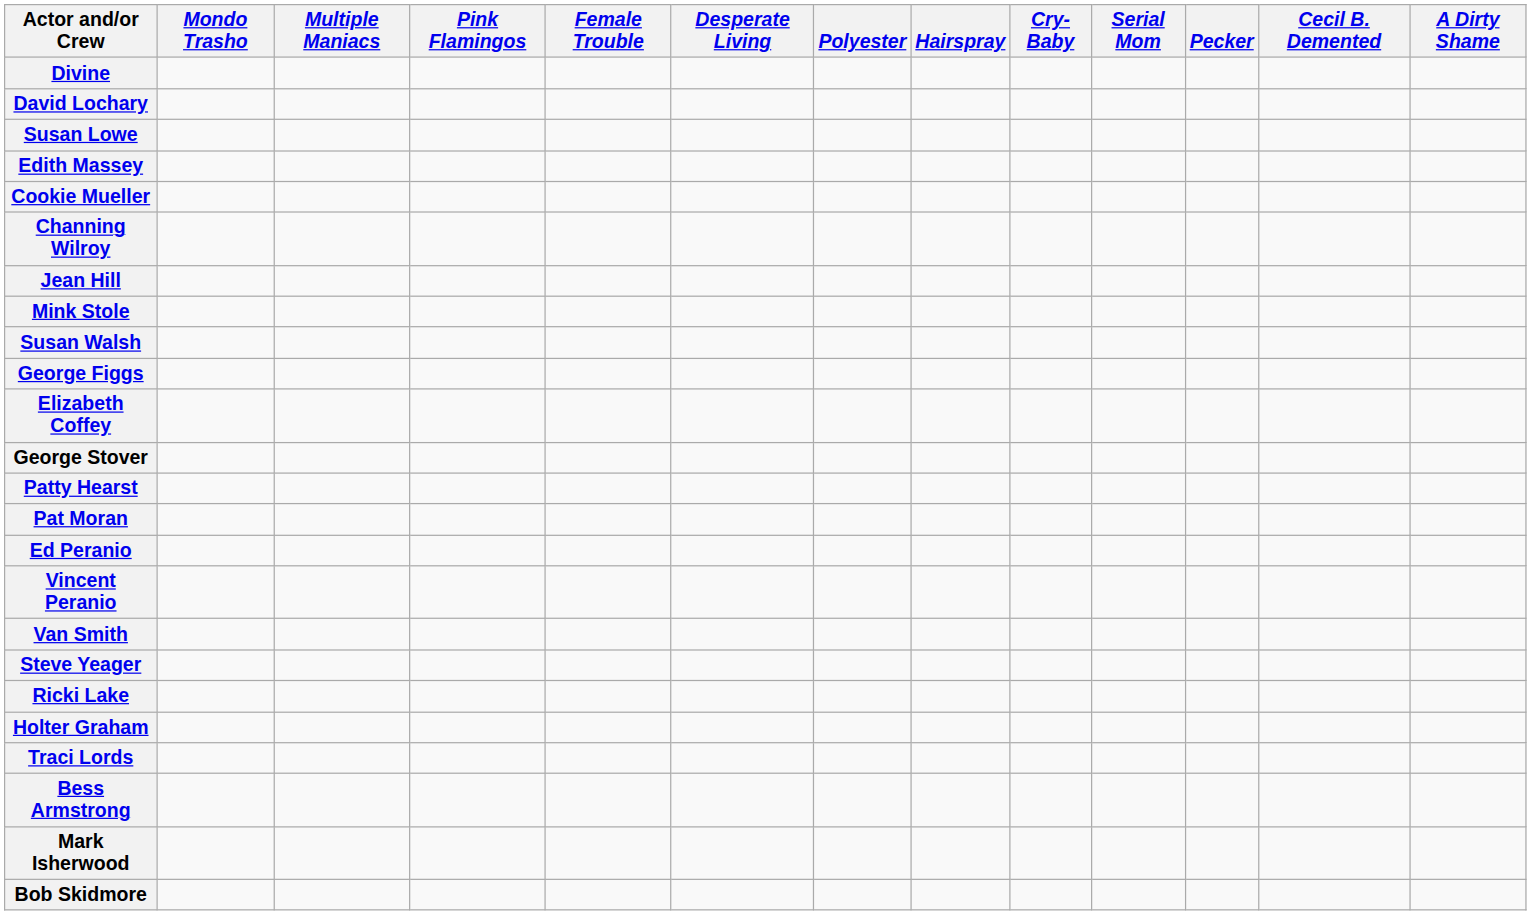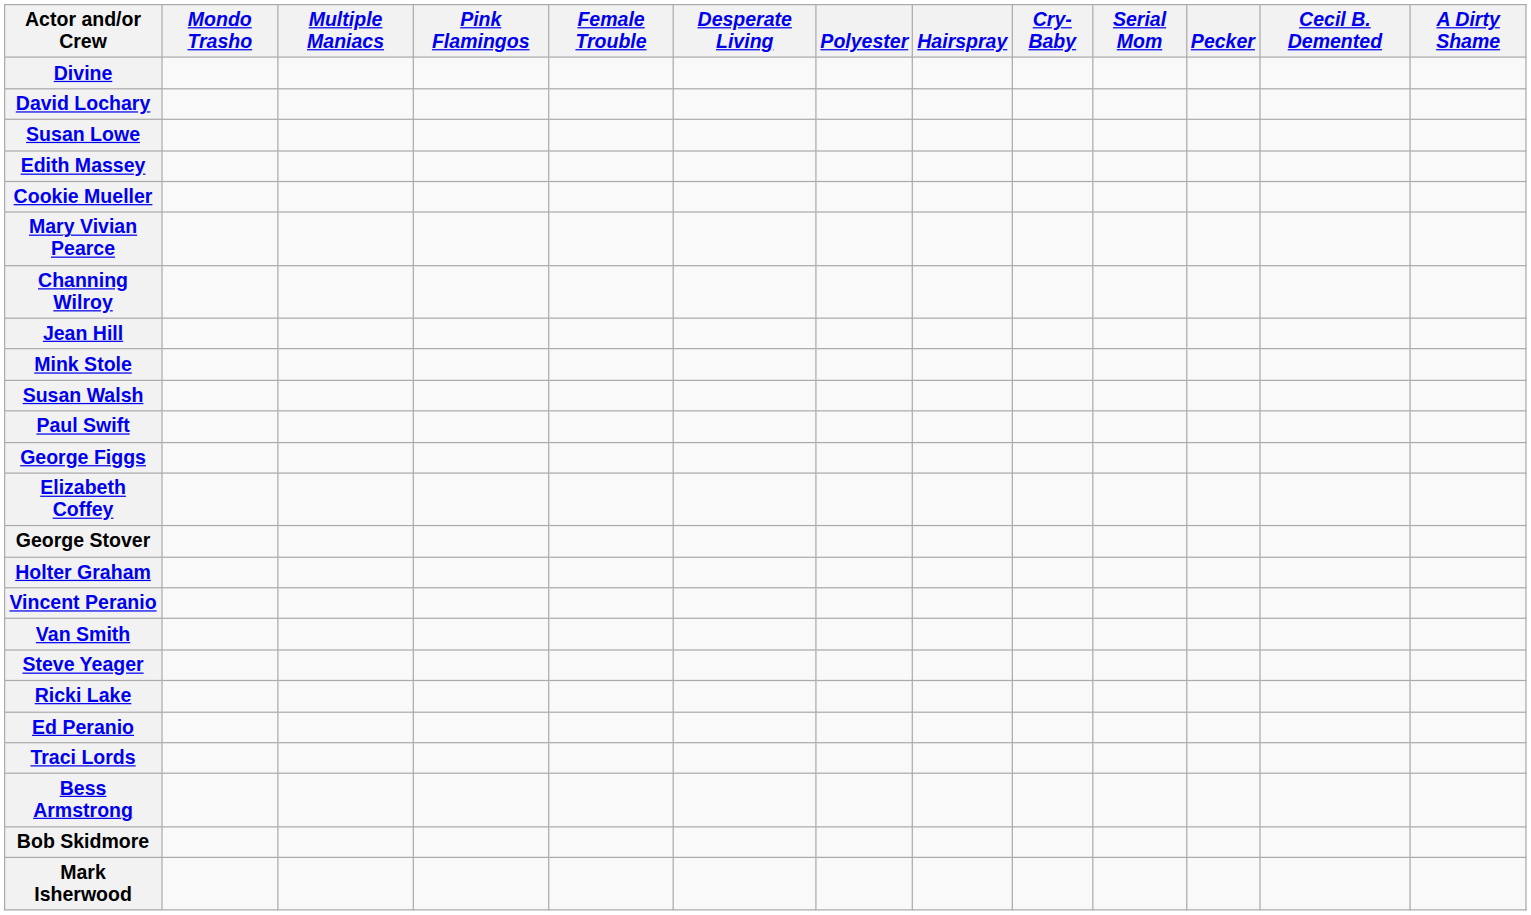 <table class="wikitable plainrowheaders" style="text-align:center;">
 <tr valign="bottom">
 <th scope="col">Actor and/or Crew</th>
 <th scope="col"><em><a href='#'>Mondo Trasho</a></em></th>
 <th scope="col"><em><a href='#'>Multiple Maniacs</a></em></th>
 <th scope="col"><em><a href='#'>Pink Flamingos</a></em></th>
 <th scope="col"><em><a href='#'>Female Trouble</a></em></th>
 <th scope="col"><em><a href='#'>Desperate Living</a></em></th>
 <th scope="col"><em><a href='#'>Polyester</a></em></th>
 <th scope="col"><em><a href='#'>Hairspray</a></em></th>
 <th scope="col"><em><a href='#'>Cry-Baby</a></em></th>
 <th scope="col"><em><a href='#'>Serial Mom</a></em></th>
 <th scope="col"><em><a href='#'>Pecker</a></em></th>
 <th scope="col"><em><a href='#'>Cecil B. Demented</a></em></th>
 <th scope="col"><em><a href='#'>A Dirty Shame</a></em></th>
 </tr>
 <tr>
 <th scope="row"><a href='#'>Divine</a></th>
 <td></td>
 <td></td>
 <td></td>
 <td></td>
 <td></td>
 <td></td>
 <td></td>
 <td></td>
 <td></td>
 <td></td>
 <td></td>
 <td></td>
 </tr>
 <tr>
 <th scope="row"><a href='#'>David Lochary</a></th>
 <td></td>
 <td></td>
 <td></td>
 <td></td>
 <td></td>
 <td></td>
 <td></td>
 <td></td>
 <td></td>
 <td></td>
 <td></td>
 <td></td>
 </tr>
 <tr>
 <th scope="row"><a href='#'>Susan Lowe</a></th>
 <td></td>
 <td></td>
 <td></td>
 <td></td>
 <td></td>
 <td></td>
 <td></td>
 <td></td>
 <td></td>
 <td></td>
 <td></td>
 <td></td>
 </tr>
 <tr>
 <th scope="row"><a href='#'>Edith Massey</a></th>
 <td></td>
 <td></td>
 <td></td>
 <td></td>
 <td></td>
 <td></td>
 <td></td>
 <td></td>
 <td></td>
 <td></td>
 <td></td>
 <td></td>
 </tr>
 <tr>
 <th scope="row"><a href='#'>Cookie Mueller</a></th>
 <td></td>
 <td></td>
 <td></td>
 <td></td>
 <td></td>
 <td></td>
 <td></td>
 <td></td>
 <td></td>
 <td></td>
 <td></td>
 <td></td>
 </tr>
 <tr>
+<th scope="row"><a href='#'>Mary Vivian Pearce</a></th>
+<td></td>
+<td></td>
+<td></td>
+<td></td>
+<td></td>
+<td></td>
+<td></td>
+<td></td>
+<td></td>
+<td></td>
+<td></td>
+<td></td>
+</tr>
+<tr>
 <th scope="row"><a href='#'>Channing Wilroy</a></th>
 <td></td>
 <td></td>
 <td></td>
 <td></td>
 <td></td>
 <td></td>
 <td></td>
 <td></td>
 <td></td>
 <td></td>
 <td></td>
 <td></td>
 </tr>
 <tr>
 <th scope="row"><a href='#'>Jean Hill</a></th>
 <td></td>
 <td></td>
 <td></td>
 <td></td>
 <td></td>
 <td></td>
 <td></td>
 <td></td>
 <td></td>
 <td></td>
 <td></td>
 <td></td>
 </tr>
 <tr>
 <th scope="row"><a href='#'>Mink Stole</a></th>
 <td></td>
 <td></td>
 <td></td>
 <td></td>
 <td></td>
 <td></td>
 <td></td>
 <td></td>
 <td></td>
 <td></td>
 <td></td>
 <td></td>
 </tr>
 <tr>
 <th scope="row"><a href='#'>Susan Walsh</a></th>
 <td></td>
 <td></td>
 <td></td>
 <td></td>
 <td></td>
 <td></td>
 <td></td>
 <td></td>
 <td></td>
 <td></td>
 <td></td>
 <td></td>
 </tr>
 <tr>
+<th scope="row"><a href='#'>Paul Swift</a></th>
+<td></td>
+<td></td>
+<td></td>
+<td></td>
+<td></td>
+<td></td>
+<td></td>
+<td></td>
+<td></td>
+<td></td>
+<td></td>
+<td></td>
+</tr>
+<tr>
 <th scope="row"><a href='#'>George Figgs</a></th>
 <td></td>
 <td></td>
 <td></td>
 <td></td>
 <td></td>
 <td></td>
 <td></td>
 <td></td>
 <td></td>
 <td></td>
 <td></td>
 <td></td>
 </tr>
 <tr>
 <th scope="row"><a href='#'>Elizabeth Coffey</a></th>
 <td></td>
 <td></td>
 <td></td>
 <td></td>
 <td></td>
 <td></td>
 <td></td>
 <td></td>
 <td></td>
 <td></td>
 <td></td>
 <td></td>
 </tr>
 <tr>
 <th scope="row">George Stover</th>
 <td></td>
 <td></td>
 <td></td>
 <td></td>
 <td></td>
 <td></td>
 <td></td>
 <td></td>
 <td></td>
 <td></td>
 <td></td>
 <td></td>
 </tr>
 <tr>
-<th scope="row"><a href='#'>Patty Hearst</a></th>
-<td></td>
-<td></td>
-<td></td>
-<td></td>
-<td></td>
-<td></td>
-<td></td>
-<td></td>
-<td></td>
-<td></td>
-<td></td>
-<td></td>
-</tr>
-<tr>
-<th scope="row"><a href='#'>Pat Moran</a></th>
-<td></td>
-<td></td>
-<td></td>
-<td></td>
-<td></td>
-<td></td>
-<td></td>
-<td></td>
-<td></td>
-<td></td>
-<td></td>
-<td></td>
-</tr>
-<tr>
-<th scope="row"><a href='#'>Ed Peranio</a></th>
+<th scope="row"><a href='#'>Holter Graham</a></th>
 <td></td>
 <td></td>
 <td></td>
 <td></td>
 <td></td>
 <td></td>
 <td></td>
 <td></td>
 <td></td>
 <td></td>
 <td></td>
 <td></td>
 </tr>
 <tr>
 <th scope="row"><a href='#'>Vincent Peranio</a></th>
 <td></td>
 <td></td>
 <td></td>
 <td></td>
 <td></td>
 <td></td>
 <td></td>
 <td></td>
 <td></td>
 <td></td>
 <td></td>
 <td></td>
 </tr>
 <tr>
 <th scope="row"><a href='#'>Van Smith</a></th>
 <td></td>
 <td></td>
 <td></td>
 <td></td>
 <td></td>
 <td></td>
 <td></td>
 <td></td>
 <td></td>
 <td></td>
 <td></td>
 <td></td>
 </tr>
 <tr>
 <th scope="row"><a href='#'>Steve Yeager</a></th>
 <td></td>
 <td></td>
 <td></td>
 <td></td>
 <td></td>
 <td></td>
 <td></td>
 <td></td>
 <td></td>
 <td></td>
 <td></td>
 <td></td>
 </tr>
 <tr>
 <th scope="row"><a href='#'>Ricki Lake</a></th>
 <td></td>
 <td></td>
 <td></td>
 <td></td>
 <td></td>
 <td></td>
 <td></td>
 <td></td>
 <td></td>
 <td></td>
 <td></td>
 <td></td>
 </tr>
 <tr>
-<th scope="row"><a href='#'>Holter Graham</a></th>
+<th scope="row"><a href='#'>Ed Peranio</a></th>
 <td></td>
 <td></td>
 <td></td>
 <td></td>
 <td></td>
 <td></td>
 <td></td>
 <td></td>
 <td></td>
 <td></td>
 <td></td>
 <td></td>
 </tr>
 <tr>
 <th scope="row"><a href='#'>Traci Lords</a></th>
 <td></td>
 <td></td>
 <td></td>
 <td></td>
 <td></td>
 <td></td>
 <td></td>
 <td></td>
 <td></td>
 <td></td>
 <td></td>
 <td></td>
 </tr>
 <tr>
 <th scope="row"><a href='#'>Bess Armstrong</a></th>
 <td></td>
 <td></td>
 <td></td>
 <td></td>
 <td></td>
 <td></td>
 <td></td>
 <td></td>
 <td></td>
 <td></td>
 <td></td>
 <td></td>
 </tr>
 <tr>
+<th scope="row">Bob Skidmore</th>
+<td></td>
+<td></td>
+<td></td>
+<td></td>
+<td></td>
+<td></td>
+<td></td>
+<td></td>
+<td></td>
+<td></td>
+<td></td>
+<td></td>
+</tr>
+<tr>
 <th scope="row">Mark Isherwood</th>
 <td></td>
 <td></td>
 <td></td>
 <td></td>
 <td></td>
 <td></td>
 <td></td>
 <td></td>
 <td></td>
 <td></td>
 <td></td>
 <td></td>
 </tr>
-<tr>
-<th scope="row">Bob Skidmore</th>
-<td></td>
-<td></td>
-<td></td>
-<td></td>
-<td></td>
-<td></td>
-<td></td>
-<td></td>
-<td></td>
-<td></td>
-<td></td>
-<td></td>
-</tr>
 </table>
